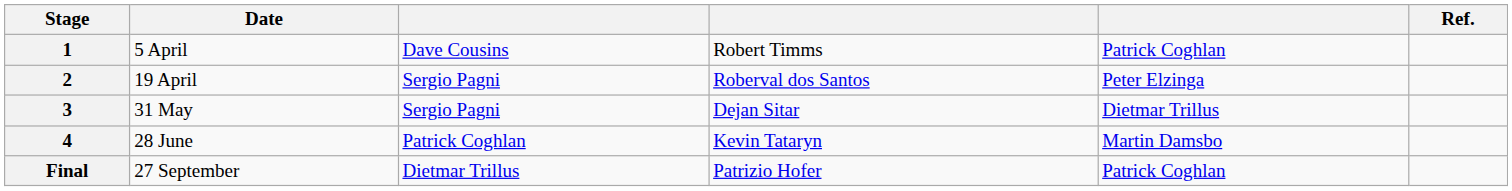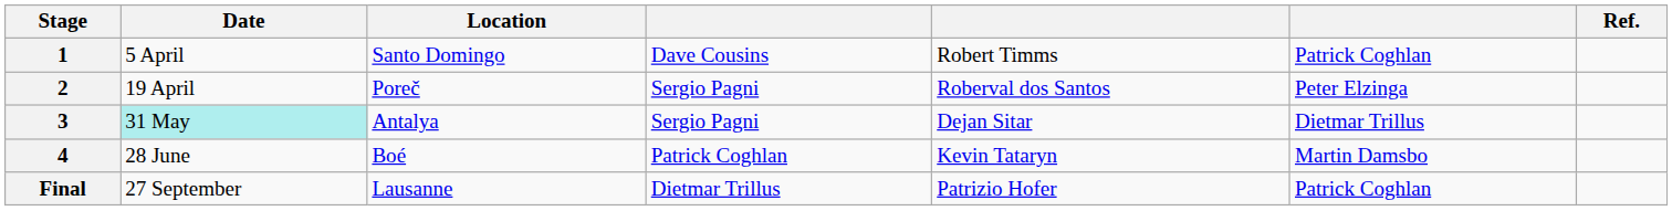 <table class="wikitable" style="width:100%">
 <tr>
 <th>Stage</th>
 <th>Date</th>
+<th>Location</th>
 <th></th>
 <th></th>
 <th></th>
 <th>Ref.</th>
 </tr>
 <tr>
 <th>1</th>
 <td>5 April</td>
+<td> <a href='#'>Santo Domingo</a></td>
 <td> <a href='#'>Dave Cousins</a></td>
 <td> Robert Timms</td>
 <td> <a href='#'>Patrick Coghlan</a></td>
 <td></td>
 </tr>
 <tr>
 <th>2</th>
 <td>19 April</td>
+<td> <a href='#'>Poreč</a></td>
 <td> <a href='#'>Sergio Pagni</a></td>
 <td> <a href='#'>Roberval dos Santos</a></td>
 <td> <a href='#'>Peter Elzinga</a></td>
 <td></td>
 </tr>
 <tr>
 <th>3</th>
-<td>31 May</td>
+<td style="background: paleturquoise;">31 May</td>
+<td> <a href='#'>Antalya</a></td>
 <td> <a href='#'>Sergio Pagni</a></td>
 <td> <a href='#'>Dejan Sitar</a></td>
 <td> <a href='#'>Dietmar Trillus</a></td>
 <td></td>
 </tr>
 <tr>
 <th>4</th>
 <td>28 June</td>
+<td> <a href='#'>Boé</a></td>
 <td> <a href='#'>Patrick Coghlan</a></td>
 <td> <a href='#'>Kevin Tataryn</a></td>
 <td> <a href='#'>Martin Damsbo</a></td>
 <td></td>
 </tr>
 <tr>
 <th>Final</th>
 <td>27 September</td>
+<td> <a href='#'>Lausanne</a></td>
 <td> <a href='#'>Dietmar Trillus</a></td>
 <td> <a href='#'>Patrizio Hofer</a></td>
 <td> <a href='#'>Patrick Coghlan</a></td>
 <td></td>
 </tr>
 </table>
